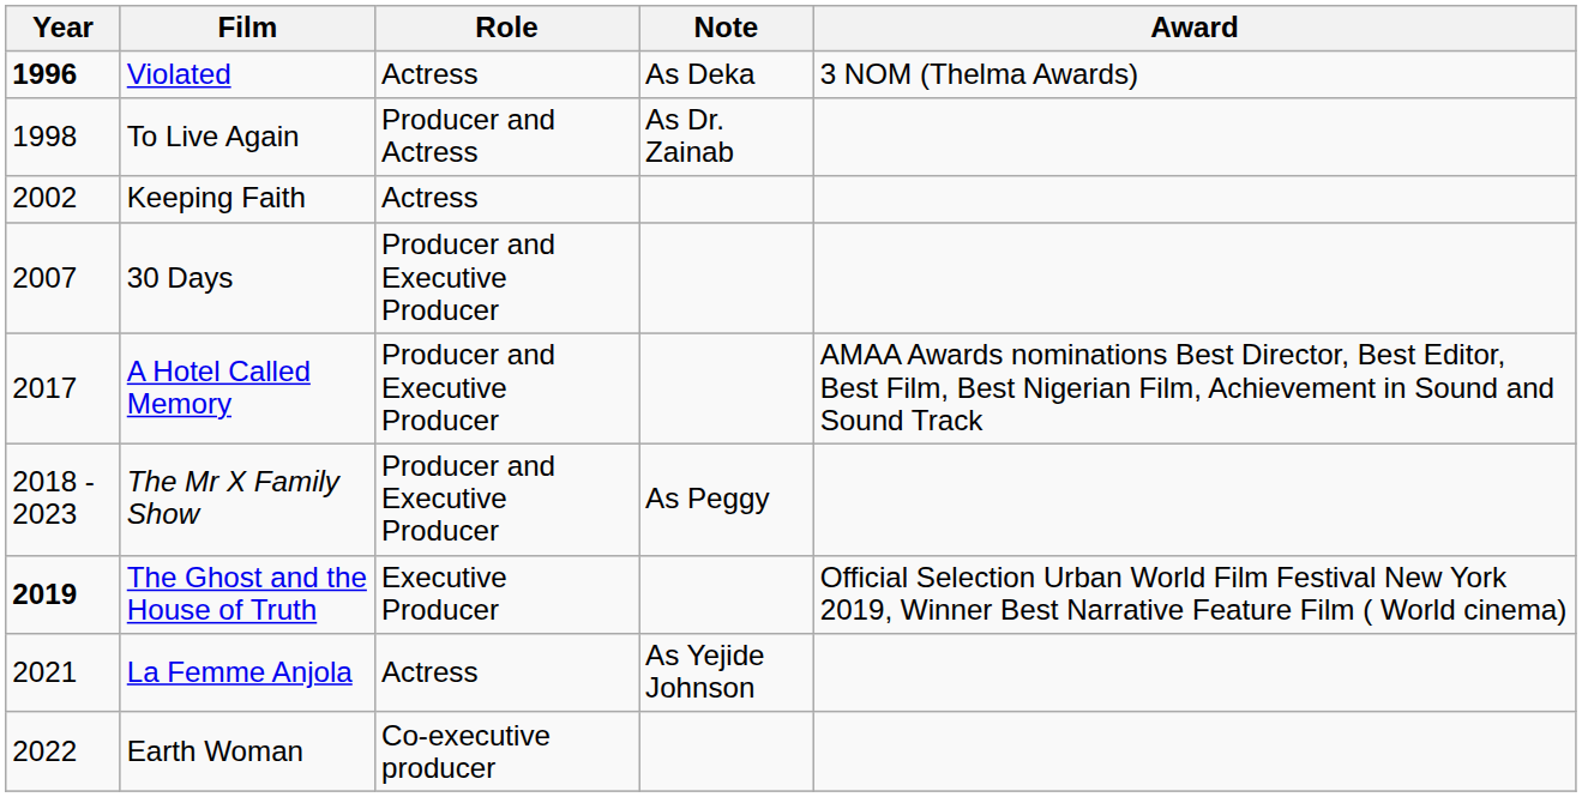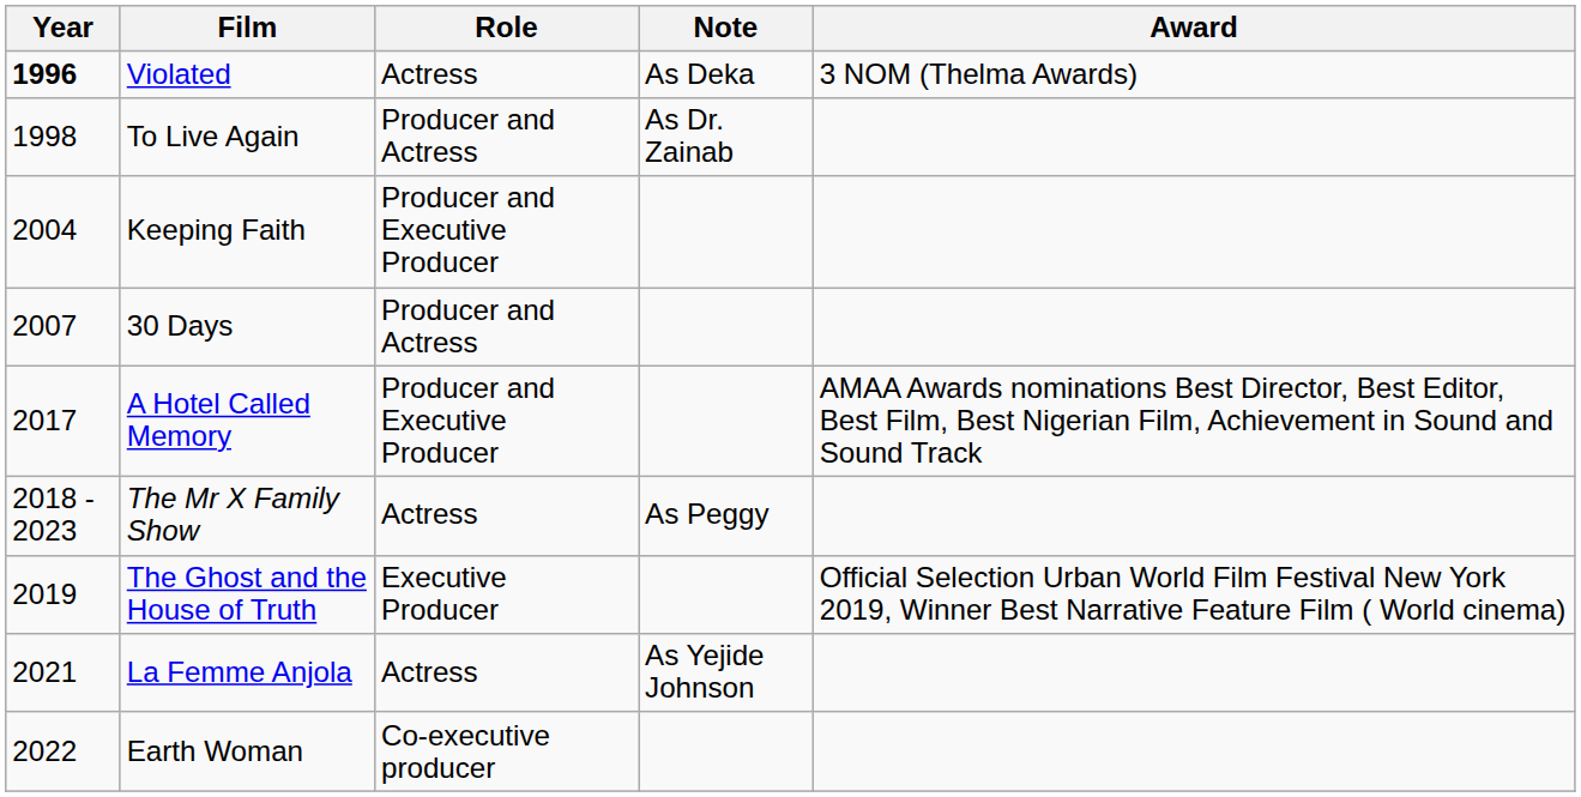 <table class="wikitable">
 <tr>
 <th>Year</th>
 <th>Film</th>
 <th>Role</th>
 <th>Note</th>
 <th>Award</th>
 </tr>
 <tr>
 <td><strong>1996</strong></td>
 <td><a href='#'>Violated</a></td>
 <td>Actress</td>
 <td>As Deka</td>
 <td>3 NOM (Thelma Awards)</td>
 </tr>
 <tr>
 <td>1998</td>
 <td>To Live Again</td>
 <td>Producer and Actress</td>
 <td>As Dr. Zainab</td>
 <td></td>
 </tr>
 <tr>
-<td>2002</td>
+<td>2004</td>
 <td>Keeping Faith</td>
-<td>Actress</td>
+<td>Producer and Executive Producer</td>
 <td></td>
 <td></td>
 </tr>
 <tr>
 <td>2007</td>
 <td>30 Days</td>
-<td>Producer and Executive Producer</td>
+<td>Producer and Actress</td>
 <td></td>
 <td></td>
 </tr>
 <tr>
 <td>2017</td>
 <td><a href='#'>A Hotel Called Memory</a></td>
 <td>Producer and Executive Producer</td>
 <td></td>
 <td>AMAA Awards nominations Best Director, Best Editor, Best Film, Best Nigerian Film, Achievement in Sound and Sound Track</td>
 </tr>
 <tr>
 <td>2018 - 2023</td>
 <td><em>The Mr X Family Show</em></td>
-<td>Producer and Executive Producer</td>
+<td>Actress</td>
 <td>As Peggy</td>
 <td></td>
 </tr>
 <tr>
-<td><strong>2019</strong></td>
+<td>2019</td>
 <td><a href='#'>The Ghost and the House of Truth</a></td>
 <td>Executive Producer</td>
 <td></td>
 <td>Official Selection Urban World Film Festival New York 2019, Winner Best Narrative Feature Film ( World cinema)</td>
 </tr>
 <tr>
 <td>2021</td>
 <td><a href='#'>La Femme Anjola</a></td>
 <td>Actress</td>
 <td>As Yejide Johnson</td>
 <td></td>
 </tr>
 <tr>
 <td>2022</td>
 <td>Earth Woman</td>
 <td>Co-executive producer</td>
 <td></td>
 <td></td>
 </tr>
 </table>
